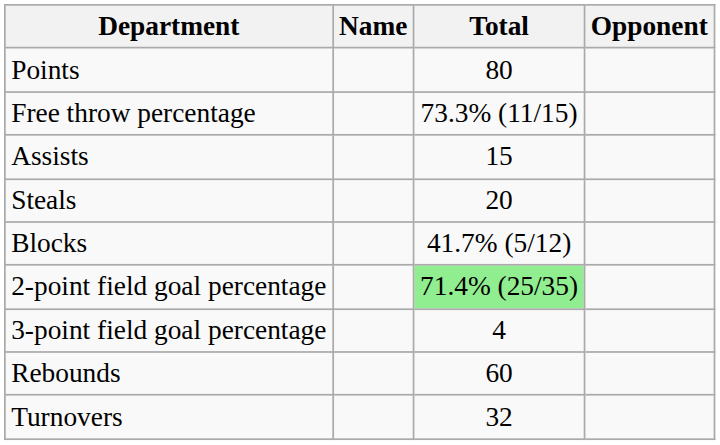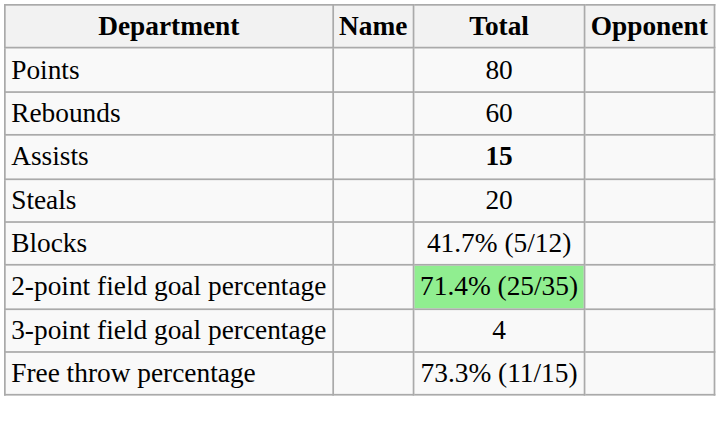 <table class=wikitable>
 <tr>
 <th>Department</th>
 <th>Name</th>
 <th>Total</th>
 <th>Opponent</th>
 </tr>
 <tr>
 <td>Points</td>
 <td></td>
 <td align=center>80</td>
 <td></td>
 </tr>
 <tr>
-<td>Free throw percentage</td>
+<td>Rebounds</td>
 <td></td>
-<td align=center>73.3% (11/15)</td>
+<td align=center>60</td>
 <td></td>
 </tr>
 <tr>
 <td>Assists</td>
 <td></td>
-<td align=center>15</td>
+<td align=center><strong>15</strong></td>
 <td></td>
 </tr>
 <tr>
 <td>Steals</td>
 <td></td>
 <td align=center>20</td>
 <td></td>
 </tr>
 <tr>
 <td>Blocks</td>
 <td></td>
 <td align=center>41.7% (5/12)</td>
 <td></td>
 </tr>
 <tr>
 <td>2-point field goal percentage</td>
 <td></td>
 <td align=center style="background: lightgreen;">71.4% (25/35)</td>
 <td></td>
 </tr>
 <tr>
 <td>3-point field goal percentage</td>
 <td></td>
 <td align=center>4</td>
 <td></td>
 </tr>
 <tr>
-<td>Rebounds</td>
+<td>Free throw percentage</td>
 <td></td>
-<td align=center>60</td>
-<td></td>
-</tr>
-<tr>
-<td>Turnovers</td>
-<td></td>
-<td align=center>32</td>
+<td align=center>73.3% (11/15)</td>
 <td></td>
 </tr>
 </table>
